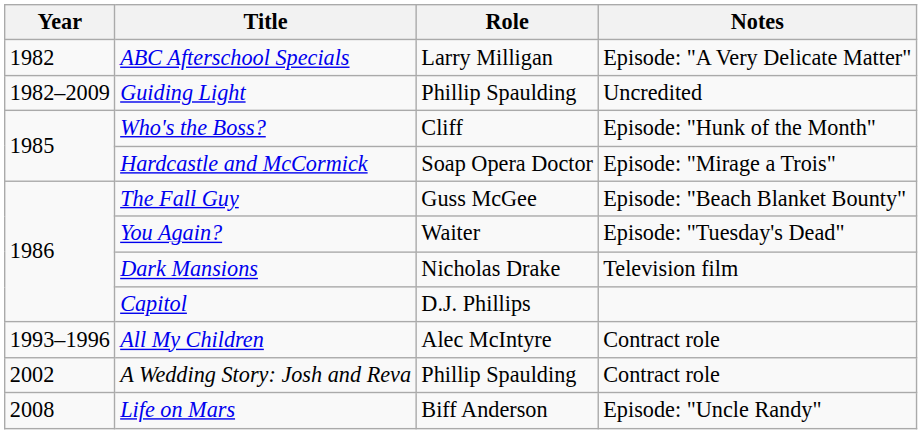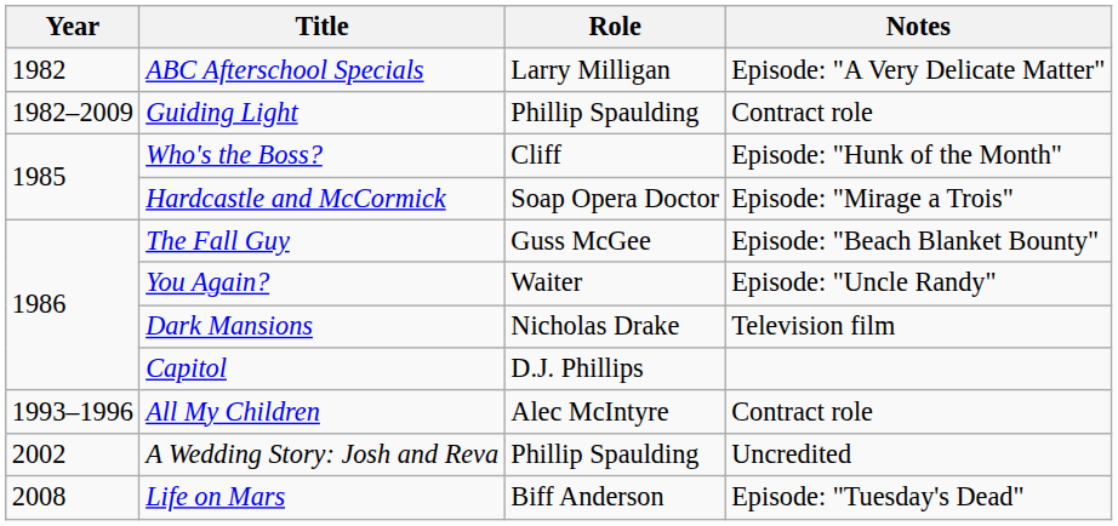 <table class="wikitable sortable">
 <tr>
 <th>Year</th>
 <th>Title</th>
 <th>Role</th>
 <th>Notes</th>
 </tr>
 <tr>
 <td>1982</td>
 <td><em><a href='#'>ABC Afterschool Specials</a></em></td>
 <td>Larry Milligan</td>
 <td>Episode: "A Very Delicate Matter"</td>
 </tr>
 <tr>
 <td>1982–2009</td>
 <td><em><a href='#'>Guiding Light</a></em></td>
 <td>Phillip Spaulding</td>
-<td>Uncredited</td>
+<td>Contract role</td>
 </tr>
 <tr>
 <td rowspan="2">1985</td>
 <td><em><a href='#'>Who's the Boss?</a></em></td>
 <td>Cliff</td>
 <td>Episode: "Hunk of the Month"</td>
 </tr>
 <tr>
 <td><em><a href='#'>Hardcastle and McCormick</a></em></td>
 <td>Soap Opera Doctor</td>
 <td>Episode: "Mirage a Trois"</td>
 </tr>
 <tr>
 <td rowspan="4">1986</td>
 <td><em><a href='#'>The Fall Guy</a></em></td>
 <td>Guss McGee</td>
 <td>Episode: "Beach Blanket Bounty"</td>
 </tr>
 <tr>
 <td><em><a href='#'>You Again?</a></em></td>
 <td>Waiter</td>
-<td>Episode: "Tuesday's Dead"</td>
+<td>Episode: "Uncle Randy"</td>
 </tr>
 <tr>
 <td><em><a href='#'>Dark Mansions</a></em></td>
 <td>Nicholas Drake</td>
 <td>Television film</td>
 </tr>
 <tr>
 <td><em><a href='#'>Capitol</a></em></td>
 <td>D.J. Phillips</td>
 <td></td>
 </tr>
 <tr>
 <td>1993–1996</td>
 <td><em><a href='#'>All My Children</a></em></td>
 <td>Alec McIntyre</td>
 <td>Contract role</td>
 </tr>
 <tr>
 <td>2002</td>
 <td><em>A Wedding Story: Josh and Reva</em></td>
 <td>Phillip Spaulding</td>
-<td>Contract role</td>
+<td>Uncredited</td>
 </tr>
 <tr>
 <td>2008</td>
 <td><em><a href='#'>Life on Mars</a></em></td>
 <td>Biff Anderson</td>
-<td>Episode: "Uncle Randy"</td>
+<td>Episode: "Tuesday's Dead"</td>
 </tr>
 </table>
